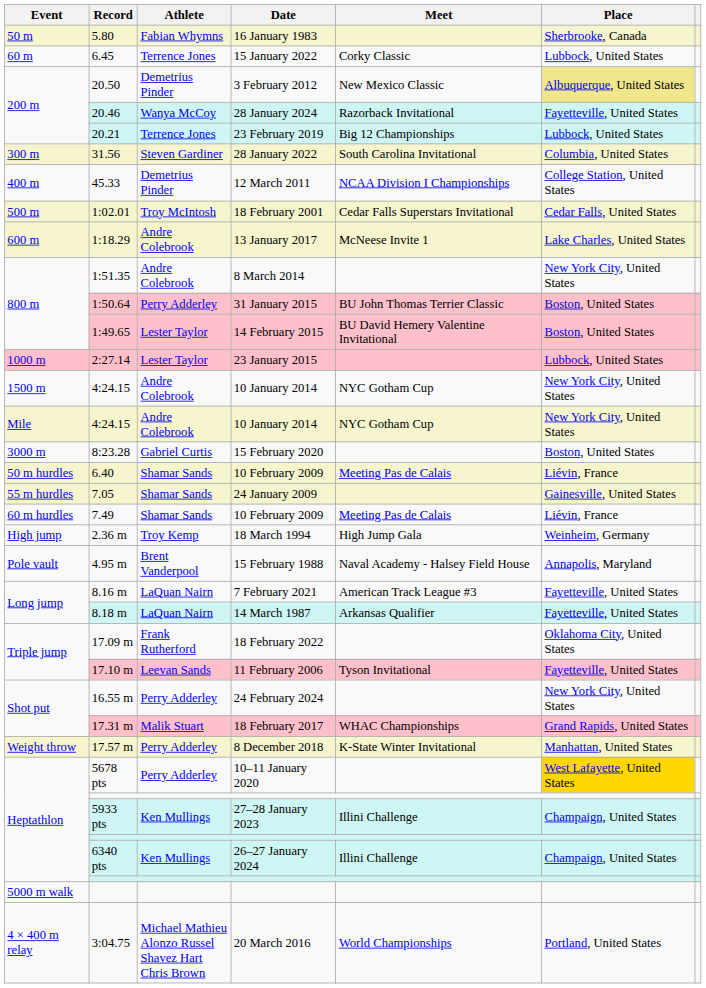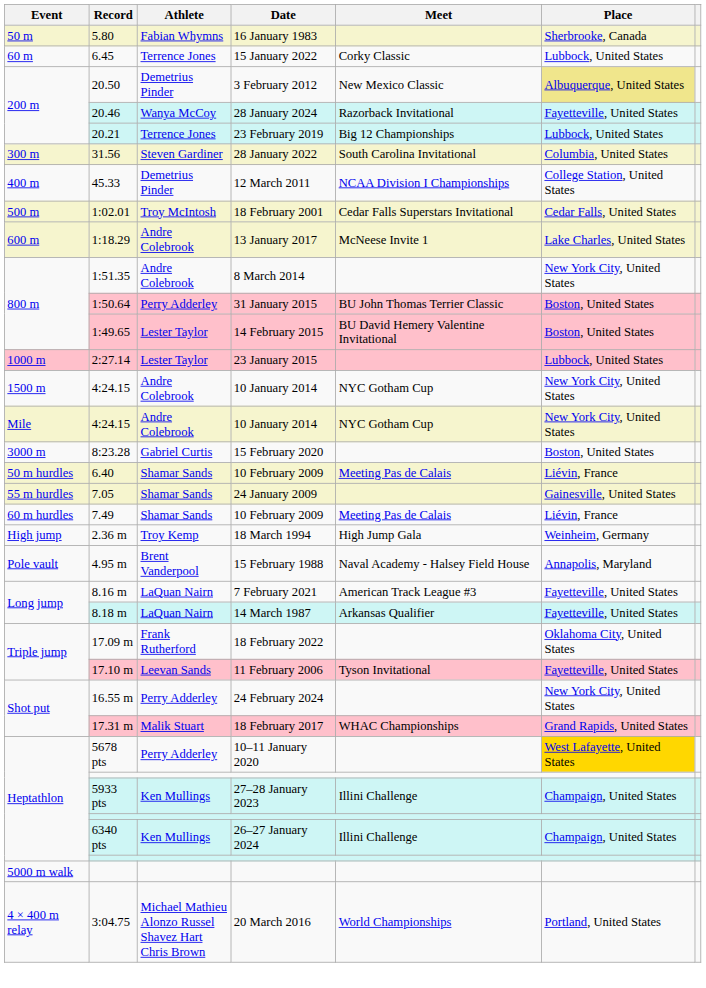 <table class="wikitable" style="font-size:95%; width: 95%;">
 <tr>
 <th>Event</th>
 <th>Record</th>
 <th>Athlete</th>
 <th>Date</th>
 <th>Meet</th>
 <th>Place</th>
 <th></th>
 </tr>
 <tr style="background:#f6F5CE;">
 <td><a href='#'>50 m</a></td>
 <td>5.80</td>
 <td><a href='#'>Fabian Whymns</a></td>
 <td>16 January 1983</td>
 <td></td>
 <td><a href='#'>Sherbrooke</a>, Canada</td>
 <td></td>
 </tr>
 <tr>
 <td><a href='#'>60 m</a></td>
 <td>6.45</td>
 <td><a href='#'>Terrence Jones</a></td>
 <td>15 January 2022</td>
 <td>Corky Classic</td>
 <td><a href='#'>Lubbock</a>, United States</td>
 <td></td>
 </tr>
 <tr>
 <td rowspan=3><a href='#'>200 m</a></td>
 <td>20.50 </td>
 <td><a href='#'>Demetrius Pinder</a></td>
 <td>3 February 2012</td>
 <td>New Mexico Classic</td>
 <td style="background: khaki;"><a href='#'>Albuquerque</a>, United States</td>
 <td></td>
 </tr>
 <tr bgcolor=#CEF6F5>
 <td>20.46</td>
 <td><a href='#'>Wanya McCoy</a></td>
 <td>28 January 2024</td>
 <td>Razorback Invitational</td>
 <td><a href='#'>Fayetteville</a>, United States</td>
 <td></td>
 </tr>
 <tr bgcolor=#CEF6F5>
 <td>20.21</td>
 <td><a href='#'>Terrence Jones</a></td>
 <td>23 February 2019</td>
 <td>Big 12 Championships</td>
 <td><a href='#'>Lubbock</a>, United States</td>
 <td></td>
 </tr>
 <tr style="background:#f6F5CE;">
 <td><a href='#'>300 m</a></td>
 <td>31.56</td>
 <td><a href='#'>Steven Gardiner</a></td>
 <td>28 January 2022</td>
 <td>South Carolina Invitational</td>
 <td><a href='#'>Columbia</a>, United States</td>
 <td></td>
 </tr>
 <tr>
 <td><a href='#'>400 m</a></td>
 <td>45.33</td>
 <td><a href='#'>Demetrius Pinder</a></td>
 <td>12 March 2011</td>
 <td><a href='#'>NCAA Division I Championships</a></td>
 <td><a href='#'>College Station</a>, United States</td>
 <td></td>
 </tr>
 <tr style="background:#f6F5CE;">
 <td><a href='#'>500 m</a></td>
 <td>1:02.01</td>
 <td><a href='#'>Troy McIntosh</a></td>
 <td>18 February 2001</td>
 <td>Cedar Falls Superstars Invitational</td>
 <td><a href='#'>Cedar Falls</a>, United States</td>
 <td></td>
 </tr>
 <tr style="background:#f6F5CE;">
 <td><a href='#'>600 m</a></td>
 <td>1:18.29</td>
 <td><a href='#'>Andre Colebrook</a></td>
 <td>13 January 2017</td>
 <td>McNeese Invite 1</td>
 <td><a href='#'>Lake Charles</a>, United States</td>
 <td></td>
 </tr>
 <tr>
 <td rowspan=3><a href='#'>800 m</a></td>
 <td>1:51.35</td>
 <td><a href='#'>Andre Colebrook</a></td>
 <td>8 March 2014</td>
 <td></td>
 <td><a href='#'>New York City</a>, United States</td>
 <td></td>
 </tr>
 <tr style="background:pink">
 <td>1:50.64</td>
 <td><a href='#'>Perry Adderley</a></td>
 <td>31 January 2015</td>
 <td>BU John Thomas Terrier Classic</td>
 <td><a href='#'>Boston</a>, United States</td>
 <td></td>
 </tr>
 <tr style="background:pink">
 <td>1:49.65</td>
 <td><a href='#'>Lester Taylor</a></td>
 <td>14 February 2015</td>
 <td>BU David Hemery Valentine Invitational</td>
 <td><a href='#'>Boston</a>, United States</td>
 <td></td>
 </tr>
 <tr style="background:pink">
 <td><a href='#'>1000 m</a></td>
 <td>2:27.14</td>
 <td><a href='#'>Lester Taylor</a></td>
 <td>23 January 2015</td>
 <td></td>
 <td><a href='#'>Lubbock</a>, United States</td>
 <td></td>
 </tr>
 <tr>
 <td><a href='#'>1500 m</a></td>
 <td>4:24.15</td>
 <td><a href='#'>Andre Colebrook</a></td>
 <td>10 January 2014</td>
 <td>NYC Gotham Cup</td>
 <td><a href='#'>New York City</a>, United States</td>
 <td></td>
 </tr>
 <tr style="background:#f6F5CE;">
 <td><a href='#'>Mile</a></td>
 <td>4:24.15</td>
 <td><a href='#'>Andre Colebrook</a></td>
 <td>10 January 2014</td>
 <td>NYC Gotham Cup</td>
 <td><a href='#'>New York City</a>, United States</td>
 <td></td>
 </tr>
 <tr>
 <td><a href='#'>3000 m</a></td>
 <td>8:23.28</td>
 <td><a href='#'>Gabriel Curtis</a></td>
 <td>15 February 2020</td>
 <td></td>
 <td><a href='#'>Boston</a>, United States</td>
 <td></td>
 </tr>
 <tr style="background:#f6F5CE;">
 <td><a href='#'>50 m hurdles</a></td>
 <td>6.40</td>
 <td><a href='#'>Shamar Sands</a></td>
 <td>10 February 2009</td>
 <td><a href='#'>Meeting Pas de Calais</a></td>
 <td><a href='#'>Liévin</a>, France</td>
 <td></td>
 </tr>
 <tr style="background:#f6F5CE;">
 <td><a href='#'>55 m hurdles</a></td>
 <td>7.05</td>
 <td><a href='#'>Shamar Sands</a></td>
 <td>24 January 2009</td>
 <td></td>
 <td><a href='#'>Gainesville</a>, United States</td>
 <td></td>
 </tr>
 <tr>
 <td><a href='#'>60 m hurdles</a></td>
 <td>7.49</td>
 <td><a href='#'>Shamar Sands</a></td>
 <td>10 February 2009</td>
 <td><a href='#'>Meeting Pas de Calais</a></td>
 <td><a href='#'>Liévin</a>, France</td>
 <td></td>
 </tr>
 <tr>
 <td><a href='#'>High jump</a></td>
 <td>2.36 m</td>
 <td><a href='#'>Troy Kemp</a></td>
 <td>18 March 1994</td>
 <td>High Jump Gala</td>
 <td><a href='#'>Weinheim</a>, Germany</td>
 <td></td>
 </tr>
 <tr>
 <td><a href='#'>Pole vault</a></td>
 <td>4.95 m</td>
 <td><a href='#'>Brent Vanderpool</a></td>
 <td>15 February 1988</td>
 <td>Naval Academy - Halsey Field House</td>
 <td><a href='#'>Annapolis</a>, Maryland</td>
 <td></td>
 </tr>
 <tr>
 <td rowspan=2><a href='#'>Long jump</a></td>
 <td>8.16 m</td>
 <td><a href='#'>LaQuan Nairn</a></td>
 <td>7 February 2021</td>
 <td>American Track League #3</td>
 <td><a href='#'>Fayetteville</a>, United States</td>
 <td></td>
 </tr>
 <tr bgcolor=#CEF6F5>
 <td>8.18 m</td>
 <td><a href='#'>LaQuan Nairn</a></td>
 <td>14 March 1987</td>
 <td>Arkansas Qualifier</td>
 <td><a href='#'>Fayetteville</a>, United States</td>
 <td></td>
 </tr>
 <tr>
 <td rowspan=2><a href='#'>Triple jump</a></td>
 <td>17.09 m</td>
 <td><a href='#'>Frank Rutherford</a></td>
 <td>18 February 2022</td>
 <td></td>
 <td><a href='#'>Oklahoma City</a>, United States</td>
 <td></td>
 </tr>
 <tr style="background:pink">
 <td>17.10 m </td>
 <td><a href='#'>Leevan Sands</a></td>
 <td>11 February 2006</td>
 <td>Tyson Invitational</td>
 <td><a href='#'>Fayetteville</a>, United States</td>
 <td></td>
 </tr>
 <tr>
 <td rowspan=2><a href='#'>Shot put</a></td>
 <td>16.55 m</td>
 <td><a href='#'>Perry Adderley</a></td>
 <td>24 February 2024</td>
 <td></td>
 <td><a href='#'>New York City</a>, United States</td>
 <td></td>
 </tr>
 <tr style="background:pink">
 <td>17.31 m</td>
 <td><a href='#'>Malik Stuart</a></td>
 <td>18 February 2017</td>
 <td>WHAC Championships</td>
 <td><a href='#'>Grand Rapids</a>, United States</td>
 <td></td>
 </tr>
-<tr style="background:#f6F5CE;">
-<td><a href='#'>Weight throw</a></td>
-<td>17.57 m</td>
-<td><a href='#'>Perry Adderley</a></td>
-<td>8 December 2018</td>
-<td>K-State Winter Invitational</td>
-<td><a href='#'>Manhattan</a>, United States</td>
-<td></td>
-</tr>
 <tr>
 <td rowspan=6><a href='#'>Heptathlon</a></td>
 <td>5678 pts</td>
 <td><a href='#'>Perry Adderley</a></td>
 <td>10–11 January 2020</td>
 <td></td>
 <td style="background: gold;"><a href='#'>West Lafayette</a>, United States</td>
 <td></td>
 </tr>
 <tr>
 <td colspan=5></td>
 <td></td>
 </tr>
 <tr style="background:#cef6f5;">
 <td>5933 pts</td>
 <td><a href='#'>Ken Mullings</a></td>
 <td>27–28 January 2023</td>
 <td>Illini Challenge</td>
 <td><a href='#'>Champaign</a>, United States</td>
 <td></td>
 </tr>
 <tr style="background:#cef6f5;">
 <td colspan=5></td>
 <td></td>
 </tr>
 <tr style="background:#cef6f5;">
 <td>6340 pts</td>
 <td><a href='#'>Ken Mullings</a></td>
 <td>26–27 January 2024</td>
 <td>Illini Challenge</td>
 <td><a href='#'>Champaign</a>, United States</td>
 <td></td>
 </tr>
 <tr style="background:#cef6f5;">
 <td colspan=5></td>
 <td></td>
 </tr>
 <tr>
 <td><a href='#'>5000 m walk</a></td>
 <td></td>
 <td></td>
 <td></td>
 <td></td>
 <td></td>
 <td></td>
 </tr>
 <tr>
 <td><a href='#'>4 × 400 m relay</a></td>
 <td>3:04.75</td>
 <td><br><a href='#'>Michael Mathieu</a><br><a href='#'>Alonzo Russel</a><br><a href='#'>Shavez Hart</a><br><a href='#'>Chris Brown</a></td>
 <td>20 March 2016</td>
 <td><a href='#'>World Championships</a></td>
 <td><a href='#'>Portland</a>, United States</td>
 <td></td>
 </tr>
 </table>
